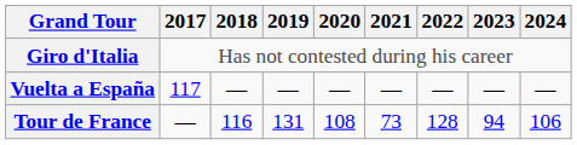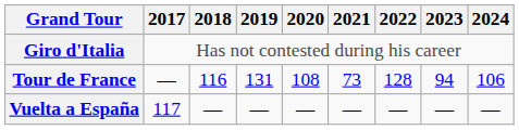 <table class="wikitable plainrowheaders">
 <tr>
 <th scope="col"><a href='#'>Grand Tour</a></th>
 <th scope="col">2017</th>
 <th scope="col">2018</th>
 <th scope="col">2019</th>
 <th scope="col">2020</th>
 <th scope="col">2021</th>
 <th scope="col">2022</th>
 <th scope="col">2023</th>
 <th scope="col">2024</th>
 </tr>
 <tr style="text-align:center;">
 <th scope="row"> <a href='#'>Giro d'Italia</a></th>
 <td style="color:#4d4d4d;" colspan=8>Has not contested during his career</td>
 </tr>
 <tr style="text-align:center;">
+<th scope="row"> <a href='#'>Tour de France</a></th>
+<td>—</td>
+<td><a href='#'>116</a></td>
+<td><a href='#'>131</a></td>
+<td><a href='#'>108</a></td>
+<td><a href='#'>73</a></td>
+<td><a href='#'>128</a></td>
+<td><a href='#'>94</a></td>
+<td><a href='#'>106</a></td>
+</tr>
+<tr style="text-align:center;">
 <th scope="row"> <a href='#'>Vuelta a España</a></th>
 <td><a href='#'>117</a></td>
 <td>—</td>
 <td>—</td>
 <td>—</td>
 <td>—</td>
 <td>—</td>
 <td>—</td>
 <td>—</td>
 </tr>
-<tr style="text-align:center;">
-<th scope="row"> <a href='#'>Tour de France</a></th>
-<td>—</td>
-<td><a href='#'>116</a></td>
-<td><a href='#'>131</a></td>
-<td><a href='#'>108</a></td>
-<td><a href='#'>73</a></td>
-<td><a href='#'>128</a></td>
-<td><a href='#'>94</a></td>
-<td><a href='#'>106</a></td>
-</tr>
 </table>
